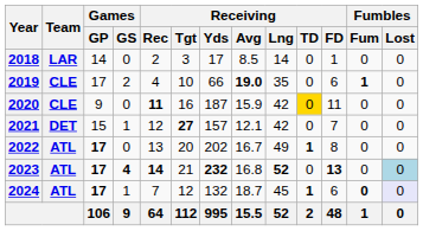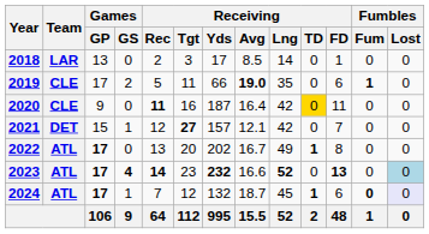 <table class="wikitable" style="text-align:center;">
 <tr>
 <th rowspan="2">Year</th>
 <th rowspan="2">Team</th>
 <th colspan="2">Games</th>
 <th colspan="7">Receiving</th>
 <th colspan="2">Fumbles</th>
 </tr>
 <tr>
 <th>GP</th>
 <th>GS</th>
 <th>Rec</th>
 <th>Tgt</th>
 <th>Yds</th>
 <th>Avg</th>
 <th>Lng</th>
 <th>TD</th>
 <th>FD</th>
 <th>Fum</th>
 <th>Lost</th>
 </tr>
 <tr>
 <th><a href='#'>2018</a></th>
 <th><a href='#'>LAR</a></th>
-<td>14</td>
+<td>13</td>
 <td>0</td>
 <td>2</td>
 <td>3</td>
 <td>17</td>
 <td>8.5</td>
 <td>14</td>
 <td>0</td>
 <td>1</td>
 <td>0</td>
 <td>0</td>
 </tr>
 <tr>
 <th><a href='#'>2019</a></th>
 <th><a href='#'>CLE</a></th>
 <td>17</td>
 <td>2</td>
-<td>4</td>
-<td>10</td>
+<td>5</td>
+<td>11</td>
 <td>66</td>
 <td><strong>19.0</strong></td>
 <td>35</td>
 <td>0</td>
 <td>6</td>
 <td><strong>1</strong></td>
 <td>0</td>
 </tr>
 <tr>
 <th><a href='#'>2020</a></th>
 <th><a href='#'>CLE</a></th>
 <td>9</td>
 <td>0</td>
 <td><strong>11</strong></td>
 <td>16</td>
 <td>187</td>
-<td>15.9</td>
+<td>16.4</td>
 <td>42</td>
 <td style="background: gold;">0</td>
 <td>11</td>
 <td>0</td>
 <td>0</td>
 </tr>
 <tr>
 <th><a href='#'>2021</a></th>
 <th><a href='#'>DET</a></th>
 <td>15</td>
 <td>1</td>
 <td>12</td>
 <td><strong>27</strong></td>
 <td>157</td>
 <td>12.1</td>
 <td>42</td>
 <td>0</td>
 <td>7</td>
 <td>0</td>
 <td>0</td>
 </tr>
 <tr>
 <th><a href='#'>2022</a></th>
 <th><a href='#'>ATL</a></th>
 <td><strong>17</strong></td>
 <td>0</td>
 <td>13</td>
 <td>20</td>
 <td>202</td>
 <td>16.7</td>
 <td>49</td>
 <td><strong>1</strong></td>
 <td>8</td>
 <td>0</td>
 <td>0</td>
 </tr>
 <tr>
 <th><a href='#'>2023</a></th>
 <th><a href='#'>ATL</a></th>
 <td><strong>17</strong></td>
 <td><strong>4</strong></td>
 <td><strong>14</strong></td>
-<td>21</td>
+<td>23</td>
 <td><strong>232</strong></td>
-<td>16.8</td>
+<td>16.6</td>
 <td><strong>52</strong></td>
 <td>0</td>
 <td><strong>13</strong></td>
 <td>0</td>
 <td style="background: lightblue;">0</td>
 </tr>
 <tr>
 <th><a href='#'>2024</a></th>
 <th><a href='#'>ATL</a></th>
 <td><strong>17</strong></td>
 <td>1</td>
 <td>7</td>
 <td>12</td>
 <td>132</td>
 <td>18.7</td>
 <td>45</td>
 <td><strong>1</strong></td>
 <td>6</td>
 <td><strong>0</strong></td>
 <td style="background: lavender;">0</td>
 </tr>
 <tr>
 <th colspan="2"></th>
 <th>106</th>
 <th>9</th>
 <th>64</th>
 <th>112</th>
 <th>995</th>
 <th>15.5</th>
 <th>52</th>
 <th>2</th>
 <th>48</th>
 <th>1</th>
 <th>0</th>
 </tr>
 </table>
